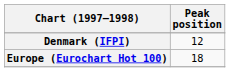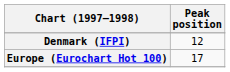 <table class="wikitable sortable plainrowheaders" style="text-align:center">
 <tr>
 <th scope="col">Chart (1997–1998)</th>
 <th scope="col">Peak<br>position</th>
 </tr>
 <tr>
 </tr>
 <tr>
 </tr>
 <tr>
 </tr>
 <tr>
 </tr>
 <tr>
 <th scope="row">Denmark (<a href='#'>IFPI</a>)</th>
 <td>12</td>
 </tr>
 <tr>
 <th scope="row">Europe (<a href='#'>Eurochart Hot 100</a>)</th>
-<td>18</td>
+<td>17</td>
 </tr>
 <tr>
 </tr>
 <tr>
 </tr>
 <tr>
 </tr>
 <tr>
 </tr>
 <tr>
 </tr>
 <tr>
 </tr>
 <tr>
 </tr>
 <tr>
 </tr>
 <tr>
 </tr>
 </table>
